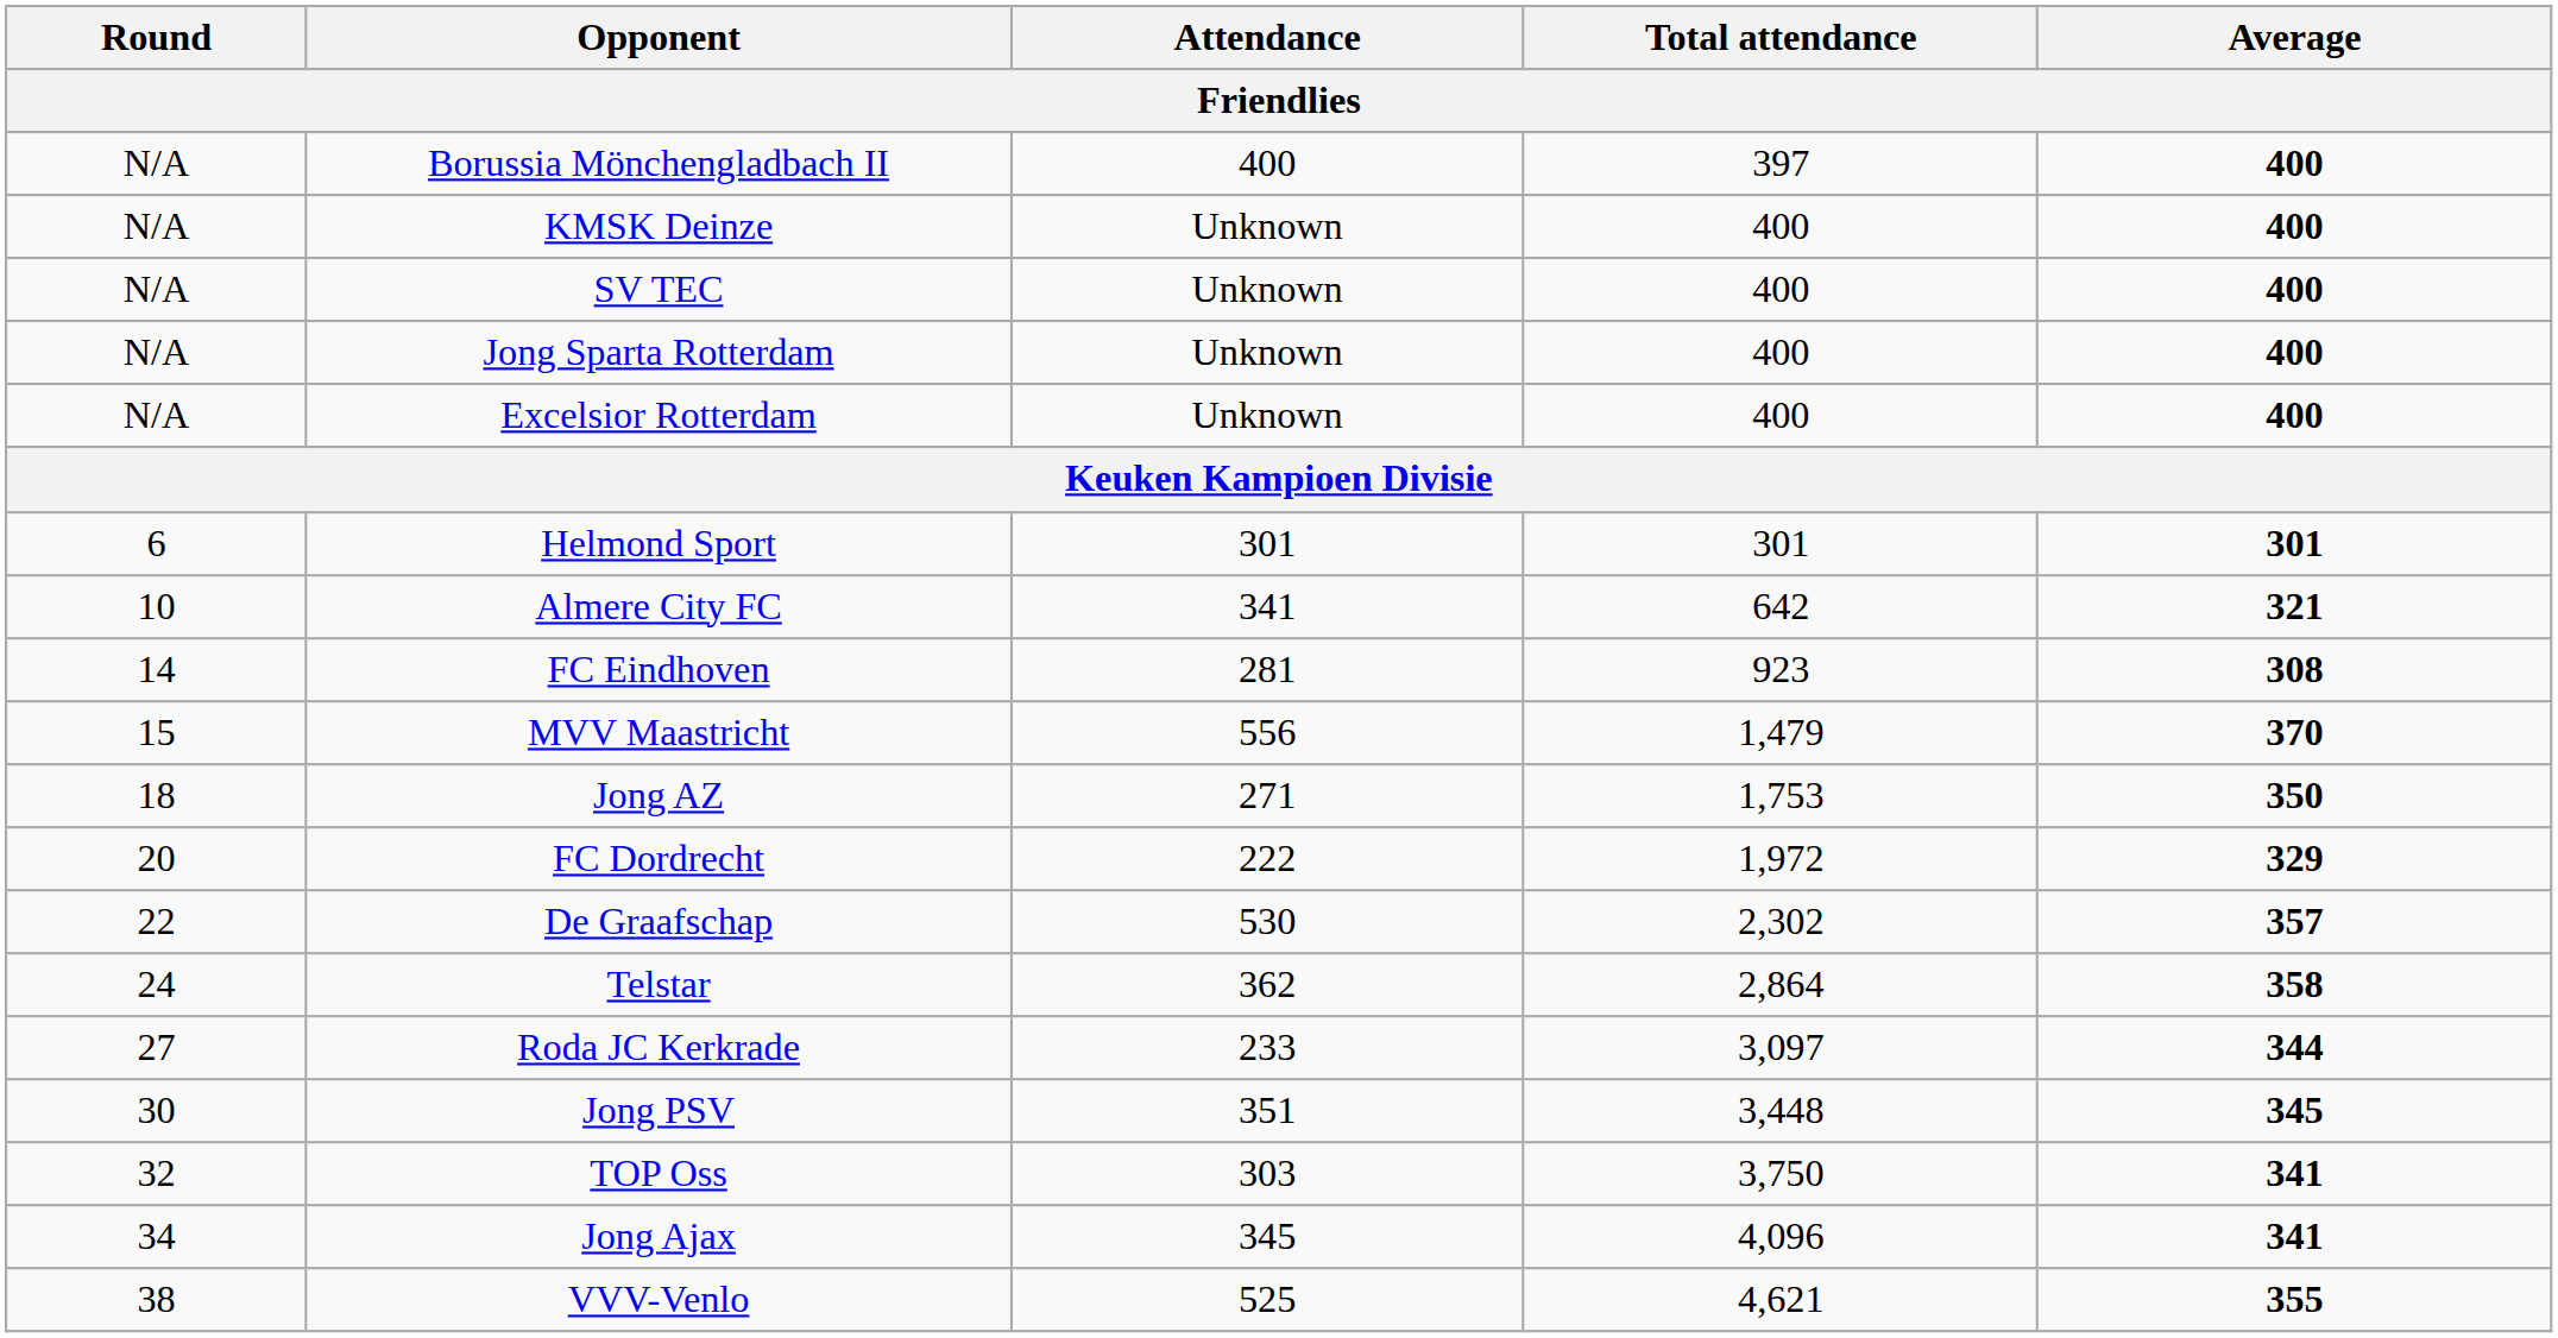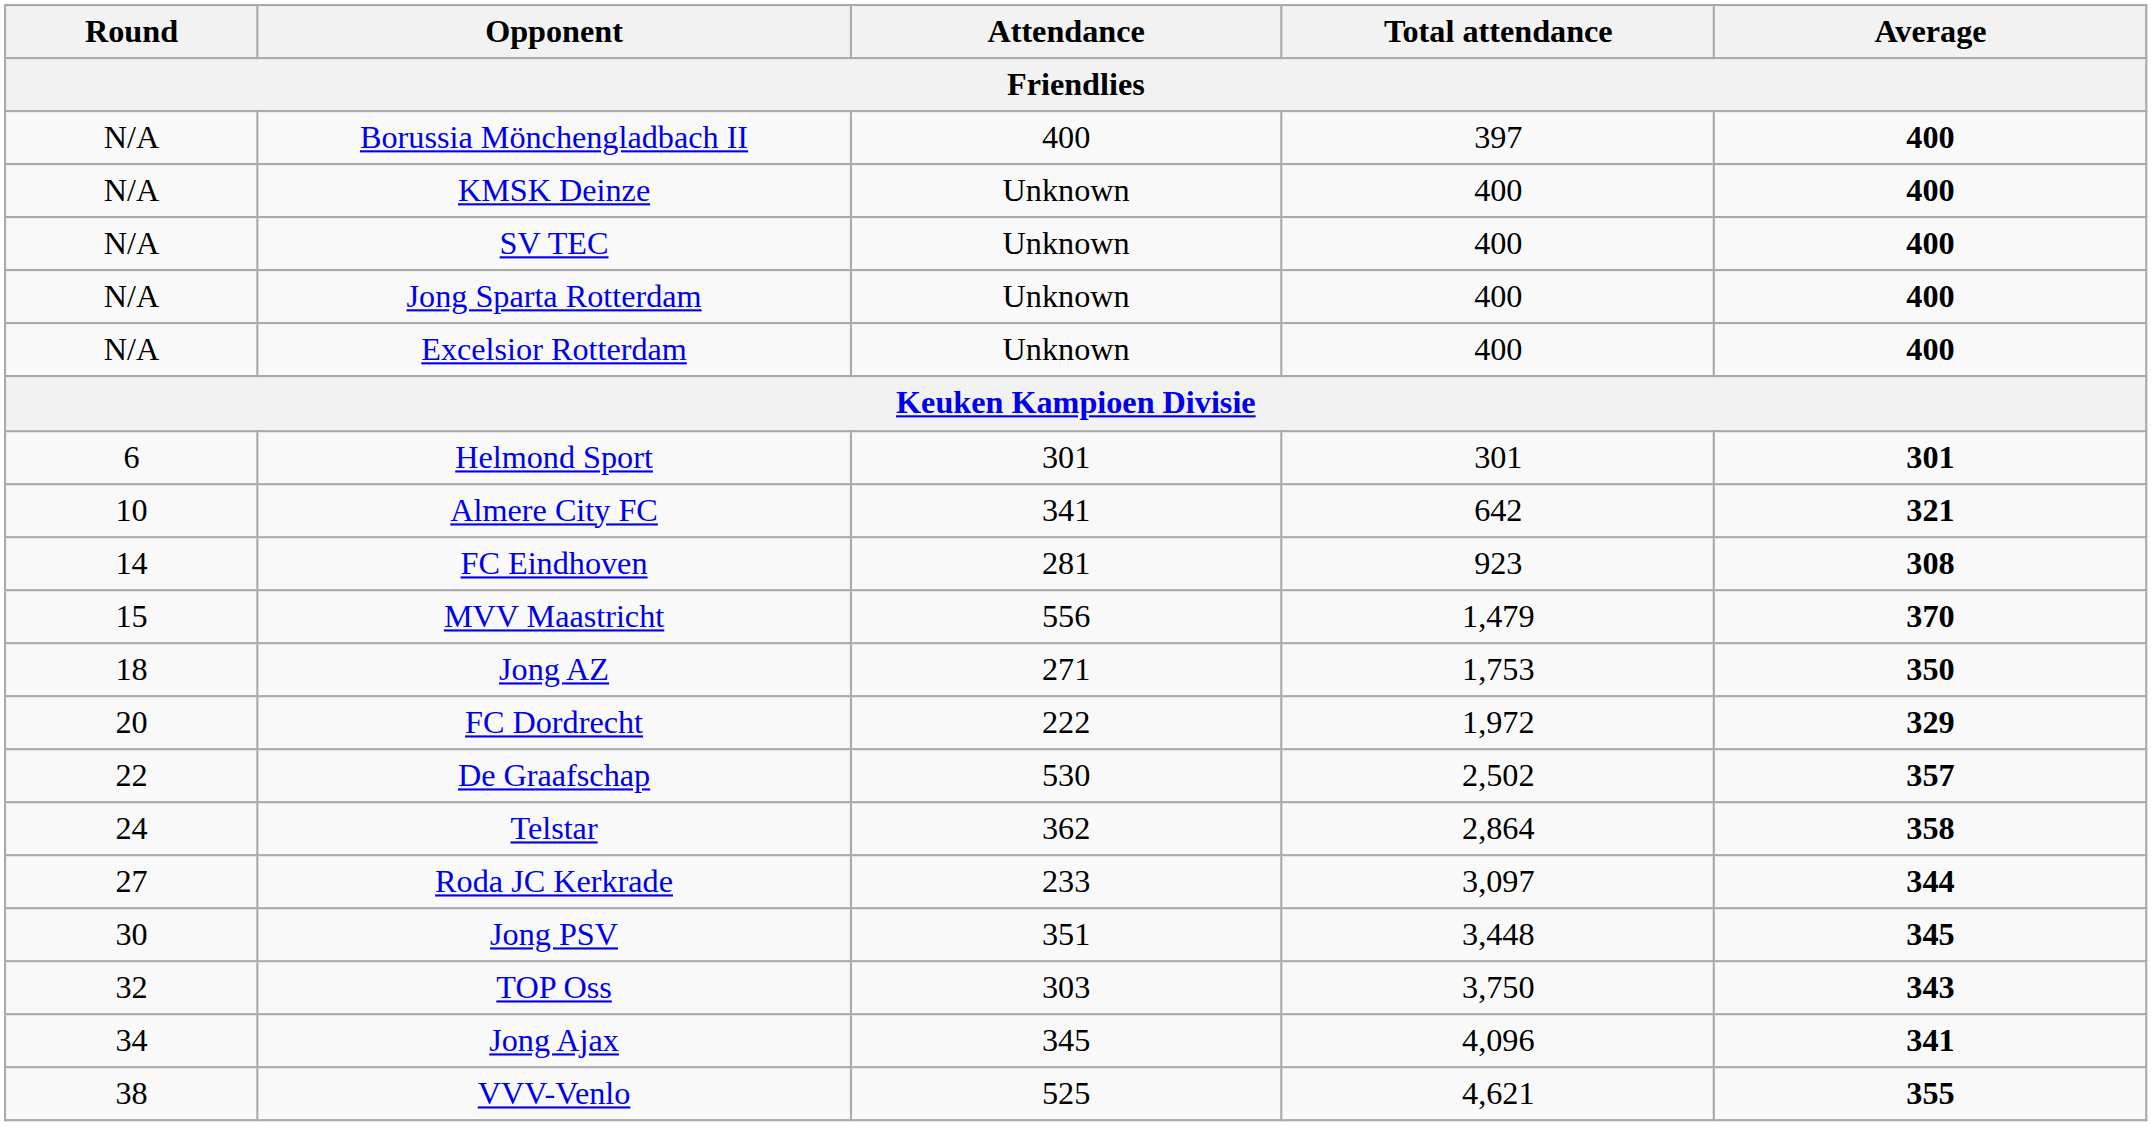 <table class="wikitable" style="text-align: center; font-size: 95%; width: 80%;">
 <tr>
 <th style="width: 10px;">Round</th>
 <th style="width: 80px;">Opponent</th>
 <th style="width: 80px;">Attendance</th>
 <th style="width: 80px;">Total attendance</th>
 <th style="width: 80px;">Average</th>
 </tr>
 <tr>
 <th colspan="5" align="center">Friendlies</th>
 </tr>
 <tr>
 <td align="center">N/A</td>
 <td align="center"> <a href='#'>Borussia Mönchengladbach II</a></td>
 <td align="center">400</td>
 <td align="center">397</td>
 <td align="center"><strong>400</strong></td>
 </tr>
 <tr>
 <td align="center">N/A</td>
 <td align="center"> <a href='#'>KMSK Deinze</a></td>
 <td align="center">Unknown</td>
 <td align="center">400</td>
 <td align="center"><strong>400</strong></td>
 </tr>
 <tr>
 <td align="center">N/A</td>
 <td align="center"> <a href='#'>SV TEC</a></td>
 <td align="center">Unknown</td>
 <td align="center">400</td>
 <td align="center"><strong>400</strong></td>
 </tr>
 <tr>
 <td align="center">N/A</td>
 <td align="center"> <a href='#'>Jong Sparta Rotterdam</a></td>
 <td align="center">Unknown</td>
 <td align="center">400</td>
 <td align="center"><strong>400</strong></td>
 </tr>
 <tr>
 <td align="center">N/A</td>
 <td align="center"> <a href='#'>Excelsior Rotterdam</a></td>
 <td align="center">Unknown</td>
 <td align="center">400</td>
 <td align="center"><strong>400</strong></td>
 </tr>
 <tr>
 <th colspan="5" align="center"><a href='#'><strong>Keuken Kampioen Divisie</strong></a></th>
 </tr>
 <tr>
 <td align="center">6</td>
 <td align="center"><a href='#'>Helmond Sport</a></td>
 <td align="center">301</td>
 <td align="center">301</td>
 <td align="center"><strong>301</strong></td>
 </tr>
 <tr>
 <td align="center">10</td>
 <td align="center"><a href='#'>Almere City FC</a></td>
 <td align="center">341</td>
 <td align="center">642</td>
 <td align="center"><strong>321</strong></td>
 </tr>
 <tr>
 <td align="center">14</td>
 <td align="center"><a href='#'>FC Eindhoven</a></td>
 <td align="center">281</td>
 <td align="center">923</td>
 <td align="center"><strong>308</strong></td>
 </tr>
 <tr>
 <td align="center">15</td>
 <td align="center"><a href='#'>MVV Maastricht</a></td>
 <td align="center">556</td>
 <td align="center">1,479</td>
 <td align="center"><strong>370</strong></td>
 </tr>
 <tr>
 <td align="center">18</td>
 <td align="center"><a href='#'>Jong AZ</a></td>
 <td align="center">271</td>
 <td align="center">1,753</td>
 <td align="center"><strong>350</strong></td>
 </tr>
 <tr>
 <td align="center">20</td>
 <td align="center"><a href='#'>FC Dordrecht</a></td>
 <td align="center">222</td>
 <td align="center">1,972</td>
 <td align="center"><strong>329</strong></td>
 </tr>
 <tr>
 <td align="center">22</td>
 <td align="center"><a href='#'>De Graafschap</a></td>
 <td align="center">530</td>
-<td align="center">2,302</td>
+<td align="center">2,502</td>
 <td align="center"><strong>357</strong></td>
 </tr>
 <tr>
 <td align="center">24</td>
 <td align="center"><a href='#'>Telstar</a></td>
 <td align="center">362</td>
 <td align="center">2,864</td>
 <td align="center"><strong>358</strong></td>
 </tr>
 <tr>
 <td align="center">27</td>
 <td align="center"><a href='#'>Roda JC Kerkrade</a></td>
 <td align="center">233</td>
 <td align="center">3,097</td>
 <td align="center"><strong>344</strong></td>
 </tr>
 <tr>
 <td align="center">30</td>
 <td align="center"><a href='#'>Jong PSV</a></td>
 <td align="center">351</td>
 <td align="center">3,448</td>
 <td align="center"><strong>345</strong></td>
 </tr>
 <tr>
 <td align="center">32</td>
 <td align="center"><a href='#'>TOP Oss</a></td>
 <td align="center">303</td>
 <td align="center">3,750</td>
-<td align="center"><strong>341</strong></td>
+<td align="center"><strong>343</strong></td>
 </tr>
 <tr>
 <td align="center">34</td>
 <td align="center"><a href='#'>Jong Ajax</a></td>
 <td align="center">345</td>
 <td align="center">4,096</td>
 <td align="center"><strong>341</strong></td>
 </tr>
 <tr>
 <td align="center">38</td>
 <td align="center"><a href='#'>VVV-Venlo</a></td>
 <td align="center">525</td>
 <td align="center">4,621</td>
 <td align="center"><strong>355</strong></td>
 </tr>
 </table>
